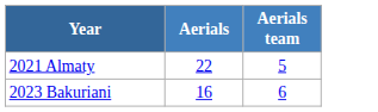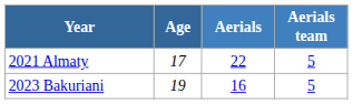 <table class="wikitable" style="font-size:95%; text-align:center; border:grey solid 1px; border-collapse:collapse; background:#ffffff;">
 <tr>
 <th style="background-color:#369; color:white;    width:140px;">Year</th>
+<th style="background-color:#369; color:white;    width:40px;">Age</th>
 <th style="background-color:#4180be; color:white; width:65px;">Aerials</th>
 <th style="background-color:#4180be; color:white; width:65px;">Aerials team</th>
 </tr>
 <tr>
 <td align=left> <a href='#'>2021 Almaty</a></td>
+<td><em>17</em></td>
 <td><a href='#'>22</a></td>
 <td><a href='#'>5</a></td>
 </tr>
 <tr>
 <td align=left> <a href='#'>2023 Bakuriani</a></td>
+<td><em>19</em></td>
 <td><a href='#'>16</a></td>
-<td><a href='#'>6</a></td>
+<td><a href='#'>5</a></td>
 </tr>
 </table>
